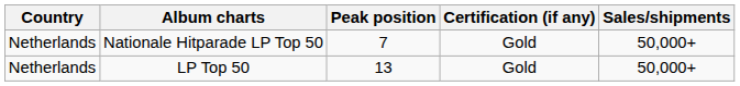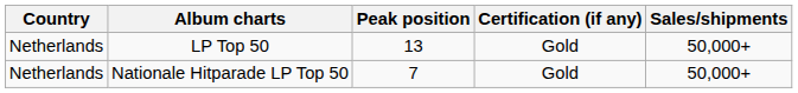 <table class="wikitable">
 <tr>
 <th align="center">Country</th>
 <th align="center">Album charts</th>
 <th align="center">Peak position</th>
 <th align="center">Certification (if any)</th>
 <th align="center">Sales/shipments</th>
 </tr>
 <tr>
 <td align="center">Netherlands</td>
+<td align="center">LP Top 50</td>
+<td align="center">13</td>
+<td align="center">Gold </td>
+<td align="center">50,000+</td>
+</tr>
+<tr>
+<td align="center">Netherlands</td>
 <td align="center">Nationale Hitparade LP Top 50</td>
 <td align="center">7</td>
 <td align="center">Gold </td>
 <td align="center">50,000+</td>
 </tr>
-<tr>
-<td align="center">Netherlands</td>
-<td align="center">LP Top 50</td>
-<td align="center">13</td>
-<td align="center">Gold </td>
-<td align="center">50,000+</td>
-</tr>
 </table>
